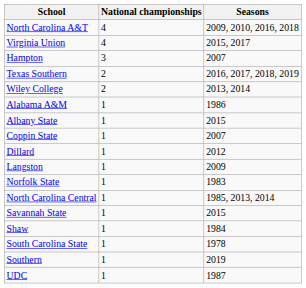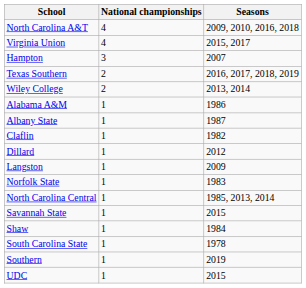 <table class="wikitable sortable">
 <tr>
 <th>School</th>
 <th>National championships</th>
 <th>Seasons</th>
 </tr>
 <tr>
 <td><a href='#'>North Carolina A&T</a></td>
 <td>4</td>
 <td>2009, 2010, 2016, 2018</td>
 </tr>
 <tr>
 <td><a href='#'>Virginia Union</a></td>
 <td>4</td>
 <td>2015, 2017</td>
 </tr>
 <tr>
 <td><a href='#'>Hampton</a></td>
 <td>3</td>
 <td>2007</td>
 </tr>
 <tr>
 <td><a href='#'>Texas Southern</a></td>
 <td>2</td>
 <td>2016, 2017, 2018, 2019</td>
 </tr>
 <tr>
 <td><a href='#'>Wiley College</a></td>
 <td>2</td>
 <td>2013, 2014</td>
 </tr>
 <tr>
 <td><a href='#'>Alabama A&M</a></td>
 <td>1</td>
 <td>1986</td>
 </tr>
 <tr>
 <td><a href='#'>Albany State</a></td>
 <td>1</td>
-<td>2015</td>
+<td>1987</td>
 </tr>
 <tr>
-<td><a href='#'>Coppin State</a></td>
+<td><a href='#'>Claflin</a></td>
 <td>1</td>
-<td>2007</td>
+<td>1982</td>
 </tr>
 <tr>
 <td><a href='#'>Dillard</a></td>
 <td>1</td>
 <td>2012</td>
 </tr>
 <tr>
 <td><a href='#'>Langston</a></td>
 <td>1</td>
 <td>2009</td>
 </tr>
 <tr>
 <td><a href='#'>Norfolk State</a></td>
 <td>1</td>
 <td>1983</td>
 </tr>
 <tr>
 <td><a href='#'>North Carolina Central</a></td>
 <td>1</td>
 <td>1985, 2013, 2014</td>
 </tr>
 <tr>
 <td><a href='#'>Savannah State</a></td>
 <td>1</td>
 <td>2015</td>
 </tr>
 <tr>
 <td><a href='#'>Shaw</a></td>
 <td>1</td>
 <td>1984</td>
 </tr>
 <tr>
 <td><a href='#'>South Carolina State</a></td>
 <td>1</td>
 <td>1978</td>
 </tr>
 <tr>
 <td><a href='#'>Southern</a></td>
 <td>1</td>
 <td>2019</td>
 </tr>
 <tr>
 <td><a href='#'>UDC</a></td>
 <td>1</td>
-<td>1987</td>
+<td>2015</td>
 </tr>
 </table>
